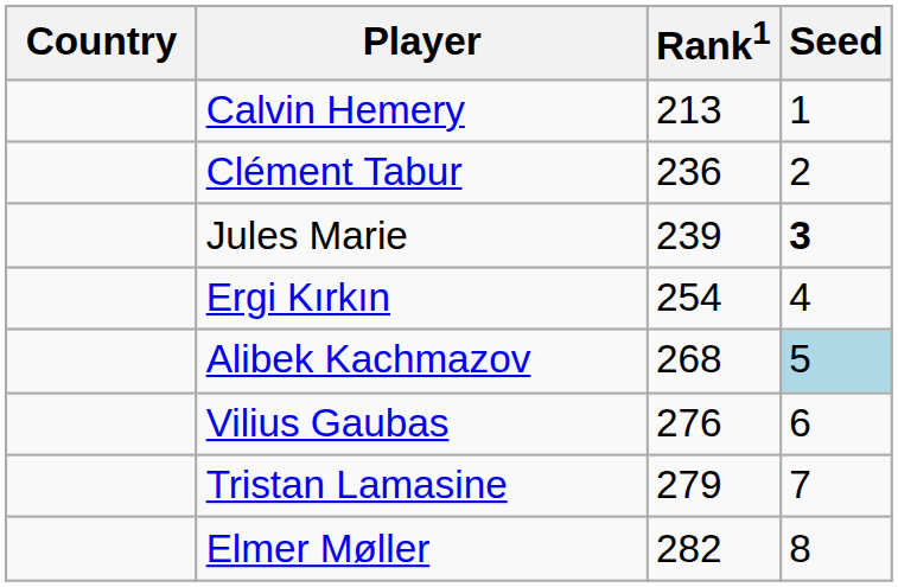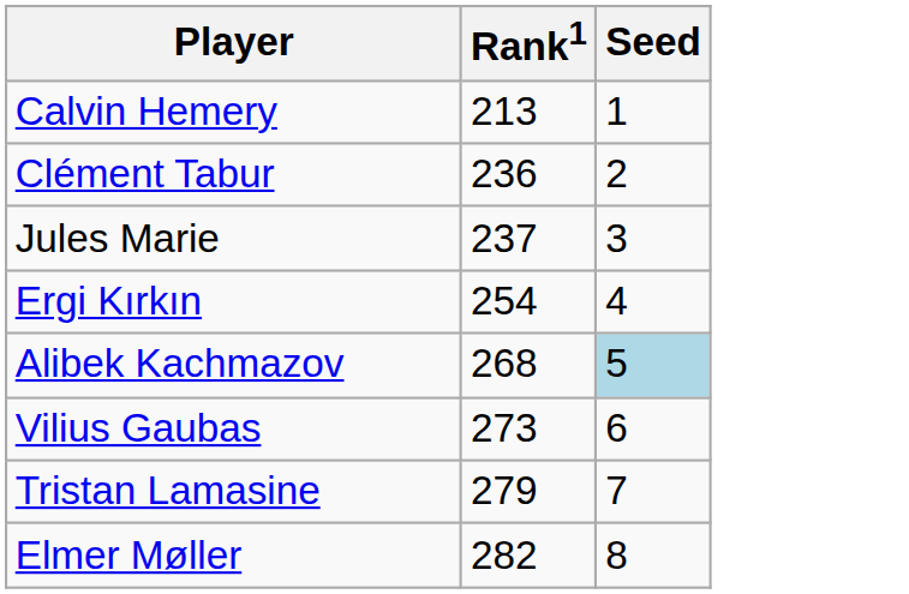 <table class="sortable wikitable">
 <tr>
-<th width="70">Country</th>
 <th width="175">Player</th>
 <th>Rank<sup>1</sup></th>
 <th>Seed</th>
 </tr>
 <tr>
-<td></td>
 <td><a href='#'>Calvin Hemery</a></td>
 <td>213</td>
 <td>1</td>
 </tr>
 <tr>
-<td></td>
 <td><a href='#'>Clément Tabur</a></td>
 <td>236</td>
 <td>2</td>
 </tr>
 <tr>
-<td></td>
 <td>Jules Marie</td>
-<td>239</td>
-<td><strong>3</strong></td>
+<td>237</td>
+<td>3</td>
 </tr>
 <tr>
-<td></td>
 <td><a href='#'>Ergi Kırkın</a></td>
 <td>254</td>
 <td>4</td>
 </tr>
 <tr>
-<td></td>
 <td><a href='#'>Alibek Kachmazov</a></td>
 <td>268</td>
 <td style="background: lightblue;">5</td>
 </tr>
 <tr>
-<td></td>
 <td><a href='#'>Vilius Gaubas</a></td>
-<td>276</td>
+<td>273</td>
 <td>6</td>
 </tr>
 <tr>
-<td></td>
 <td><a href='#'>Tristan Lamasine</a></td>
 <td>279</td>
 <td>7</td>
 </tr>
 <tr>
-<td></td>
 <td><a href='#'>Elmer Møller</a></td>
 <td>282</td>
 <td>8</td>
 </tr>
 </table>
